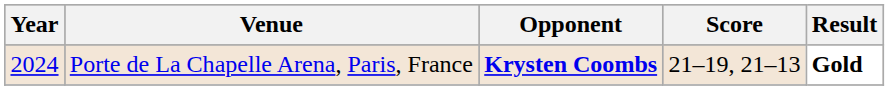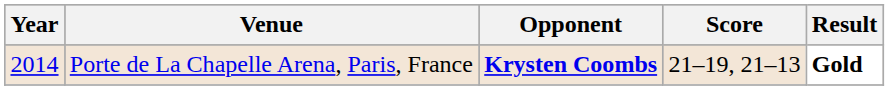 <table class="sortable wikitable" style="font-size: 90%;">
 <tr>
 <th>Year</th>
 <th>Venue</th>
 <th>Opponent</th>
 <th>Score</th>
 <th>Result</th>
 </tr>
 <tr style="background:#F3E6D7">
-<td align="center"><a href='#'>2024</a></td>
+<td align="center"><a href='#'>2014</a></td>
 <td align="left"><a href='#'>Porte de La Chapelle Arena</a>, <a href='#'>Paris</a>, France</td>
 <td align="left"><strong> <a href='#'>Krysten Coombs</a></strong></td>
 <td align="left">21–19, 21–13</td>
 <td style="text-align:left; background:white"> <strong>Gold</strong></td>
 </tr>
 </table>
